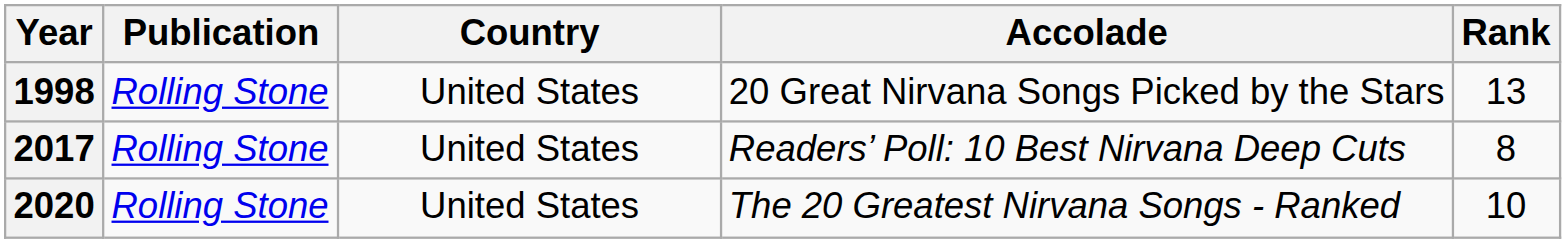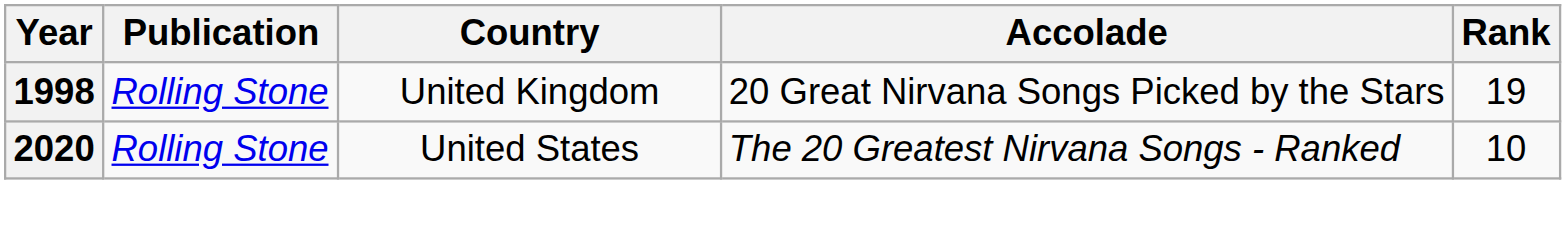 <table class="wikitable plainrowheaders" style="text-align:left;">
 <tr>
 <th scope="col">Year</th>
 <th scope="col" style="width:6em;">Publication</th>
 <th scope="col" style="width:10em;">Country</th>
 <th scope="col">Accolade</th>
 <th scope="col">Rank</th>
 </tr>
 <tr>
 <th scope="row">1998</th>
 <td><em><a href='#'>Rolling Stone</a></em></td>
-<td style="text-align:center;" row>United States</td>
+<td style="text-align:center;" row>United Kingdom</td>
 <td>20 Great Nirvana Songs Picked by the Stars</td>
-<td style="text-align:center;">13</td>
-</tr>
-<tr>
-<th scope="row">2017</th>
-<td><em><a href='#'>Rolling Stone</a></em></td>
-<td style="text-align:center;" row>United States</td>
-<td><em>Readers’ Poll: 10 Best Nirvana Deep Cuts</em></td>
-<td style="text-align:center;">8</td>
+<td style="text-align:center;">19</td>
 </tr>
 <tr>
 <th scope="row">2020</th>
 <td><em><a href='#'>Rolling Stone</a></em></td>
 <td style="text-align:center;" row>United States</td>
 <td><em>The 20 Greatest Nirvana Songs - Ranked</em></td>
 <td style="text-align:center;">10</td>
 </tr>
 </table>
